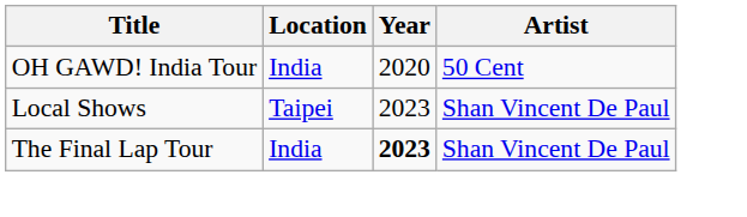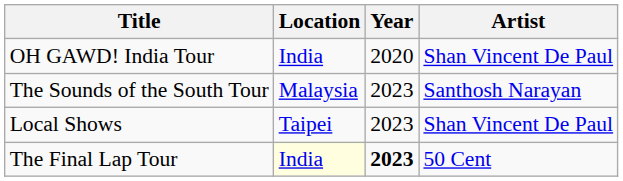 <table class="wikitable">
 <tr>
 <th>Title</th>
 <th>Location</th>
 <th>Year</th>
 <th>Artist</th>
 </tr>
 <tr>
 <td>OH GAWD! India Tour</td>
 <td><a href='#'>India</a></td>
 <td>2020</td>
-<td><a href='#'>50 Cent</a></td>
+<td><a href='#'>Shan Vincent De Paul</a></td>
+</tr>
+<tr>
+<td>The Sounds of the South Tour</td>
+<td><a href='#'>Malaysia</a></td>
+<td>2023</td>
+<td><a href='#'>Santhosh Narayan</a></td>
 </tr>
 <tr>
 <td>Local Shows</td>
 <td><a href='#'>Taipei</a></td>
 <td>2023</td>
 <td><a href='#'>Shan Vincent De Paul</a></td>
 </tr>
 <tr>
 <td>The Final Lap Tour</td>
-<td><a href='#'>India</a></td>
+<td style="background: lightyellow;"><a href='#'>India</a></td>
 <td><strong>2023</strong></td>
-<td><a href='#'>Shan Vincent De Paul</a></td>
+<td><a href='#'>50 Cent</a></td>
 </tr>
 </table>
